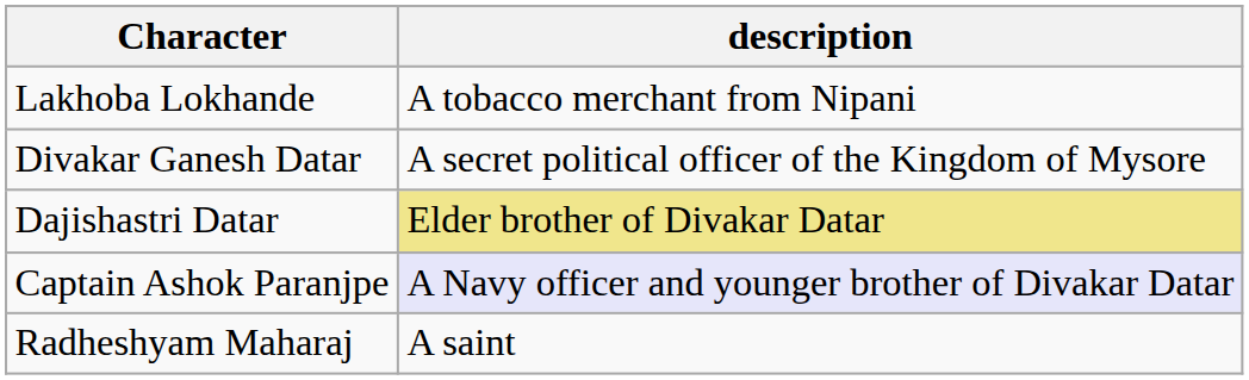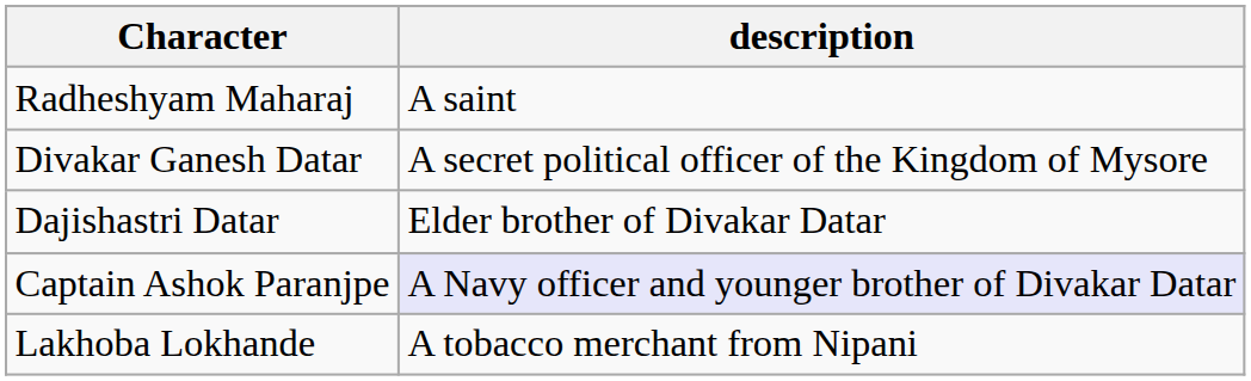 <table class="wikitable" border="1">
 <tr>
 <th>Character</th>
 <th>description</th>
 </tr>
 <tr>
-<td>Lakhoba Lokhande</td>
-<td>A tobacco merchant from Nipani</td>
+<td>Radheshyam Maharaj</td>
+<td>A saint</td>
 </tr>
 <tr>
 <td>Divakar Ganesh Datar</td>
 <td>A secret political officer of the Kingdom of Mysore</td>
 </tr>
 <tr>
 <td>Dajishastri Datar</td>
-<td style="background: khaki;">Elder brother of Divakar Datar</td>
+<td>Elder brother of Divakar Datar</td>
 </tr>
 <tr>
 <td>Captain Ashok Paranjpe</td>
 <td style="background: lavender;">A Navy officer and younger brother of Divakar Datar</td>
 </tr>
 <tr>
-<td>Radheshyam Maharaj</td>
-<td>A saint</td>
+<td>Lakhoba Lokhande</td>
+<td>A tobacco merchant from Nipani</td>
 </tr>
 </table>
